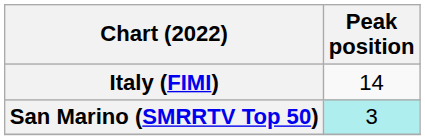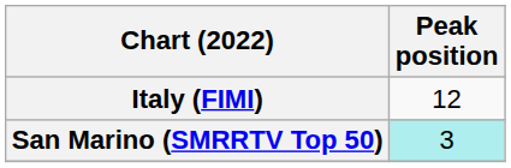 <table class="wikitable sortable plainrowheaders" style="text-align:center;">
 <tr>
 <th>Chart (2022)</th>
 <th>Peak<br>position</th>
 </tr>
 <tr>
 <th scope="row">Italy (<a href='#'>FIMI</a>)</th>
-<td>14</td>
+<td>12</td>
 </tr>
 <tr>
 <th scope="row">San Marino (<a href='#'>SMRRTV Top 50</a>)</th>
 <td style="background: paleturquoise;">3</td>
 </tr>
 <tr>
 </tr>
 </table>
